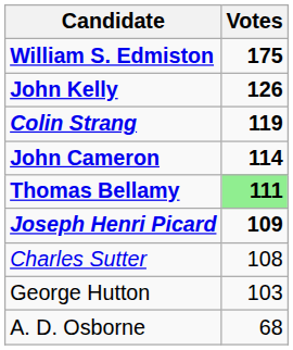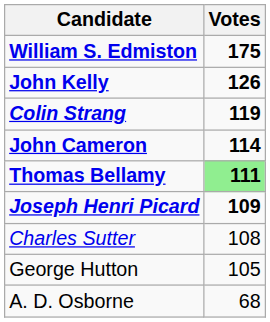 <table class="wikitable">
 <tr>
 <th>Candidate</th>
 <th>Votes</th>
 </tr>
 <tr>
 <td><strong><a href='#'>William S. Edmiston</a></strong></td>
 <td align="right"><strong>175</strong></td>
 </tr>
 <tr>
 <td><strong><a href='#'>John Kelly</a></strong></td>
 <td align="right"><strong>126</strong></td>
 </tr>
 <tr>
 <td><strong><em><a href='#'>Colin Strang</a></em></strong></td>
 <td align="right"><strong>119</strong></td>
 </tr>
 <tr>
 <td><strong><a href='#'>John Cameron</a></strong></td>
 <td align="right"><strong>114</strong></td>
 </tr>
 <tr>
 <td><strong><a href='#'>Thomas Bellamy</a></strong></td>
 <td align="right" style="background: lightgreen;"><strong>111</strong></td>
 </tr>
 <tr>
 <td><strong><em><a href='#'>Joseph Henri Picard</a></em></strong></td>
 <td align="right"><strong>109</strong></td>
 </tr>
 <tr>
 <td><em><a href='#'>Charles Sutter</a></em></td>
 <td align="right">108</td>
 </tr>
 <tr>
 <td>George Hutton</td>
-<td align="right">103</td>
+<td align="right">105</td>
 </tr>
 <tr>
 <td>A. D. Osborne</td>
 <td align="right">68</td>
 </tr>
 </table>
